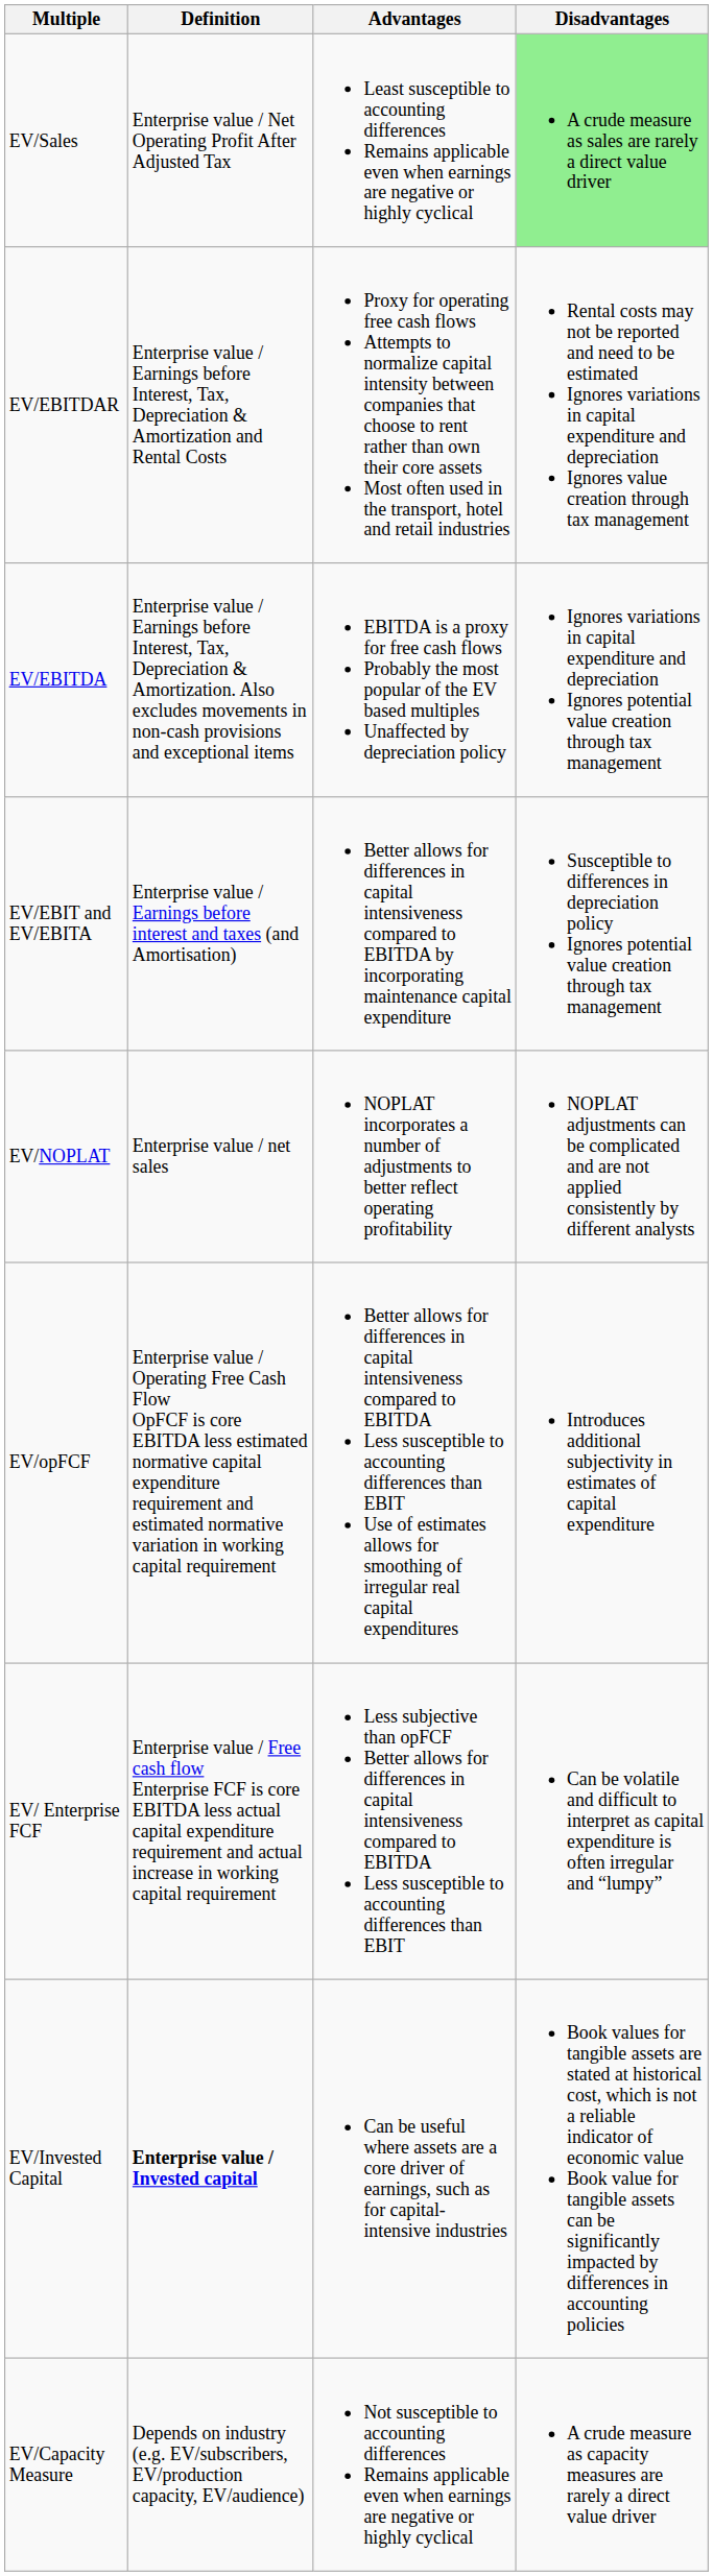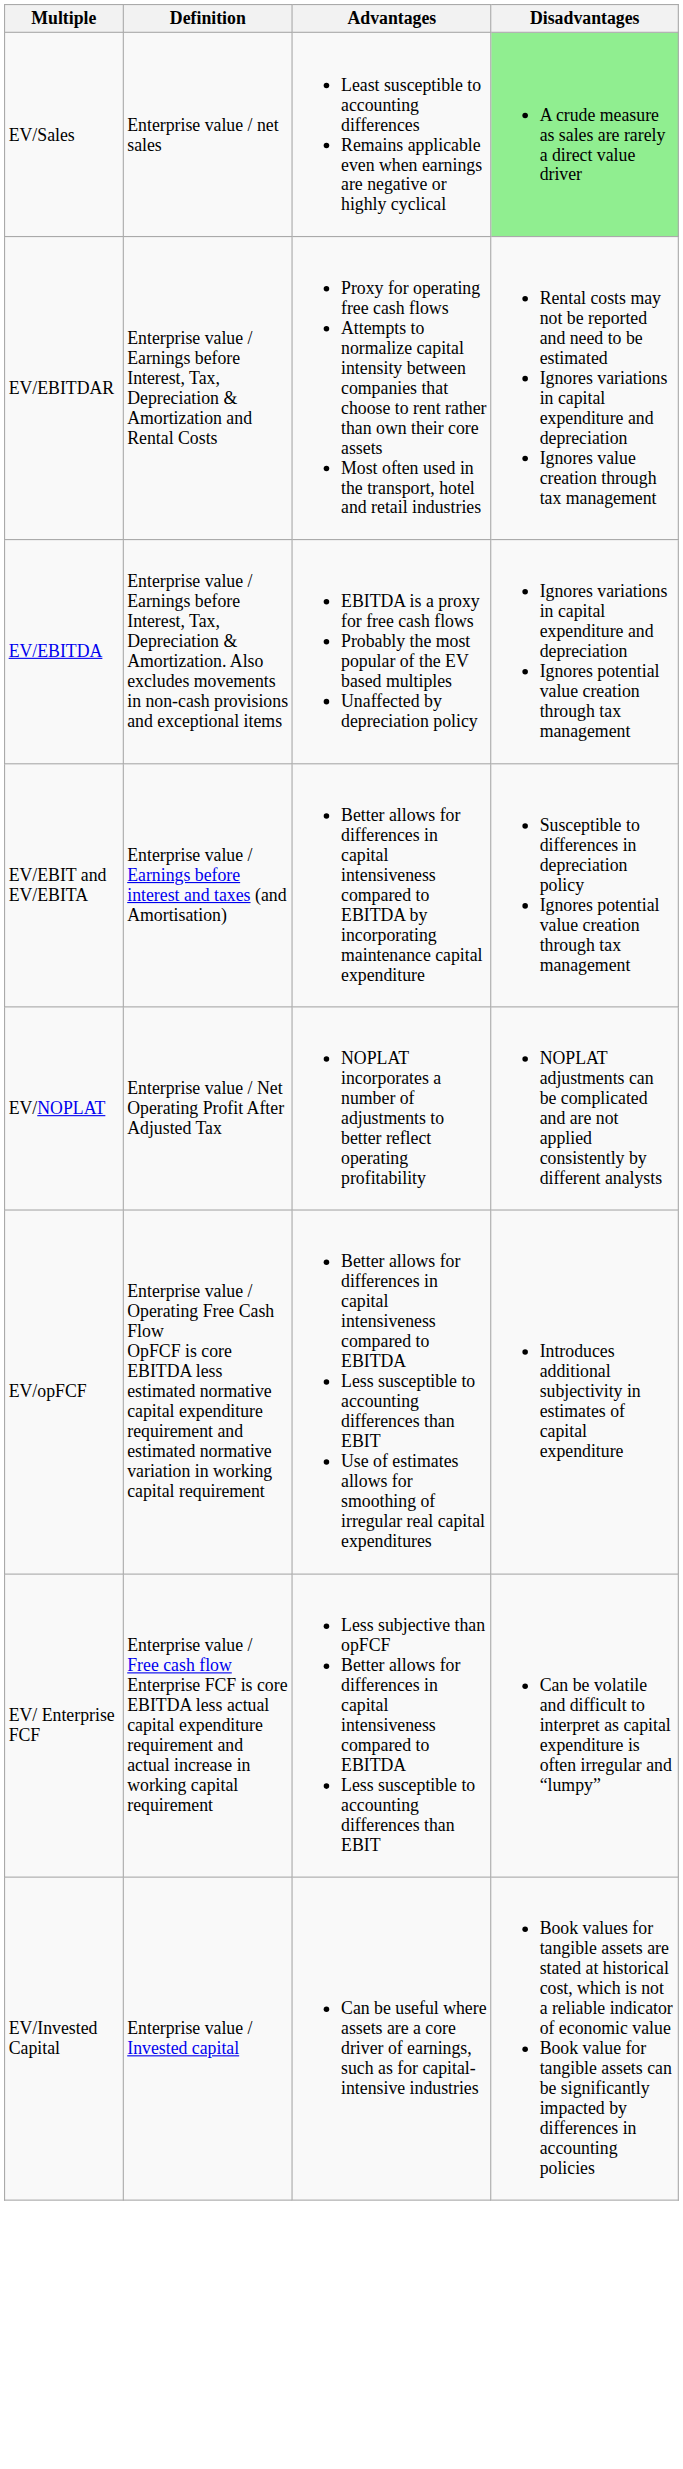 <table class="wikitable">
 <tr>
 <th>Multiple</th>
 <th>Definition</th>
 <th>Advantages</th>
 <th>Disadvantages</th>
 </tr>
 <tr>
 <td>EV/Sales</td>
-<td>Enterprise value / Net Operating Profit After Adjusted Tax</td>
+<td>Enterprise value / net sales</td>
 <td><br><ul><li>Least susceptible to accounting differences</li><li>Remains applicable even when earnings are negative or highly cyclical</li></ul></td>
 <td style="background: lightgreen;"><br><ul><li>A crude measure as sales are rarely a direct value driver</li></ul></td>
 </tr>
 <tr>
 <td>EV/EBITDAR</td>
 <td>Enterprise value / Earnings before Interest, Tax, Depreciation & Amortization and Rental Costs</td>
 <td><br><ul><li>Proxy for operating free cash flows</li><li>Attempts to normalize capital intensity between companies that choose to rent rather than own their core assets</li><li>Most often used in the transport, hotel and retail industries</li></ul></td>
 <td><br><ul><li>Rental costs may not be reported and need to be estimated</li><li>Ignores variations in capital expenditure and depreciation</li><li>Ignores value creation through tax management</li></ul></td>
 </tr>
 <tr>
 <td><a href='#'>EV/EBITDA</a></td>
 <td>Enterprise value / Earnings before Interest, Tax, Depreciation & Amortization. Also excludes movements in non-cash provisions and exceptional items</td>
 <td><br><ul><li>EBITDA is a proxy for free cash flows</li><li>Probably the most popular of the EV based multiples</li><li>Unaffected by depreciation policy</li></ul></td>
 <td><br><ul><li>Ignores variations in capital expenditure and depreciation</li><li>Ignores potential value creation through tax management</li></ul></td>
 </tr>
 <tr>
 <td>EV/EBIT and EV/EBITA</td>
 <td>Enterprise value / <a href='#'>Earnings before interest and taxes</a> (and Amortisation)</td>
 <td><br><ul><li>Better allows for differences in capital intensiveness compared to EBITDA by incorporating maintenance capital expenditure</li></ul></td>
 <td><br><ul><li>Susceptible to differences in depreciation policy</li><li>Ignores potential value creation through tax management</li></ul></td>
 </tr>
 <tr>
 <td>EV/<a href='#'>NOPLAT</a></td>
-<td>Enterprise value / net sales</td>
+<td>Enterprise value / Net Operating Profit After Adjusted Tax</td>
 <td><br><ul><li>NOPLAT incorporates a number of adjustments to better reflect operating profitability</li></ul></td>
 <td><br><ul><li>NOPLAT adjustments can be complicated and are not applied consistently by different analysts</li></ul></td>
 </tr>
 <tr>
 <td>EV/opFCF</td>
 <td>Enterprise value / Operating Free Cash Flow<br>OpFCF is core EBITDA less estimated normative capital expenditure requirement and estimated normative variation in working capital requirement</td>
 <td><br><ul><li>Better allows for differences in capital intensiveness compared to EBITDA</li><li>Less susceptible to accounting differences than EBIT</li><li>Use of estimates allows for smoothing of irregular real capital expenditures</li></ul></td>
 <td><br><ul><li>Introduces additional subjectivity in estimates of capital expenditure</li></ul></td>
 </tr>
 <tr>
 <td>EV/ Enterprise FCF</td>
 <td>Enterprise value / <a href='#'>Free cash flow</a><br>Enterprise FCF is core EBITDA less actual capital expenditure requirement and actual increase in working capital requirement</td>
 <td><br><ul><li>Less subjective than opFCF</li><li>Better allows for differences in capital intensiveness compared to EBITDA</li><li>Less susceptible to accounting differences than EBIT</li></ul></td>
 <td><br><ul><li>Can be volatile and difficult to interpret as capital expenditure is often irregular and “lumpy”</li></ul></td>
 </tr>
 <tr>
 <td>EV/Invested Capital</td>
-<td><strong>Enterprise value / <a href='#'>Invested capital</a></strong></td>
+<td>Enterprise value / <a href='#'>Invested capital</a></td>
 <td><br><ul><li>Can be useful where assets are a core driver of earnings, such as for capital-intensive industries</li></ul></td>
 <td><br><ul><li>Book values for tangible assets are stated at historical cost, which is not a reliable indicator of economic  value</li><li>Book value for tangible assets can be significantly impacted by differences in accounting policies</li></ul></td>
 </tr>
-<tr>
-<td>EV/Capacity Measure</td>
-<td>Depends on industry (e.g. EV/subscribers, EV/production capacity, EV/audience)</td>
-<td><br><ul><li>Not susceptible to accounting differences</li><li>Remains applicable even when earnings are negative or highly cyclical</li></ul></td>
-<td><br><ul><li>A crude measure as capacity measures are rarely a direct value driver</li></ul></td>
-</tr>
 </table>
